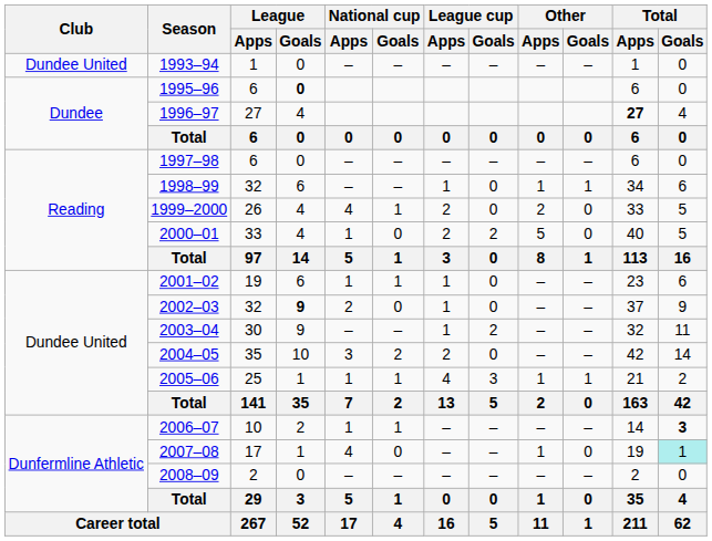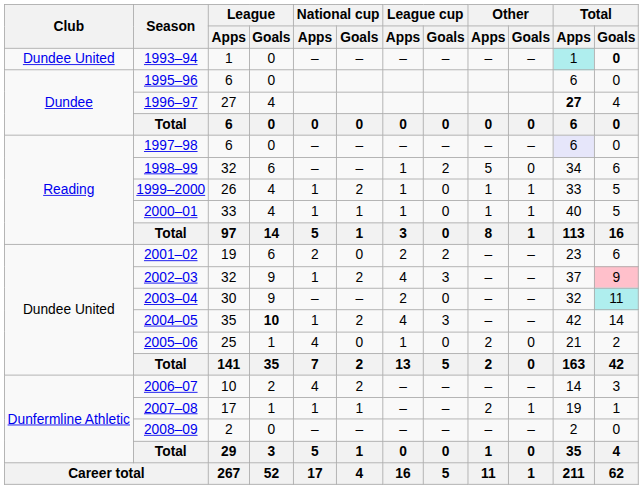 <table class="wikitable" style="text-align:center">
 <tr>
 <th rowspan="2">Club</th>
 <th rowspan="2">Season</th>
 <th colspan="2">League</th>
 <th colspan="2">National cup</th>
 <th colspan="2">League cup</th>
 <th colspan="2">Other</th>
 <th colspan="2">Total</th>
 </tr>
 <tr>
 <th>Apps</th>
 <th>Goals</th>
 <th>Apps</th>
 <th>Goals</th>
 <th>Apps</th>
 <th>Goals</th>
 <th>Apps</th>
 <th>Goals</th>
 <th>Apps</th>
 <th>Goals</th>
 </tr>
 <tr>
 <td><a href='#'>Dundee United</a></td>
 <td><a href='#'>1993–94</a></td>
 <td>1</td>
 <td>0</td>
 <td>–</td>
 <td>–</td>
 <td>–</td>
 <td>–</td>
 <td>–</td>
 <td>–</td>
-<td>1</td>
-<td>0</td>
+<td style="background: paleturquoise;">1</td>
+<td><strong>0</strong></td>
 </tr>
 <tr>
 <td rowspan="3"><a href='#'>Dundee</a></td>
 <td><a href='#'>1995–96</a></td>
 <td>6</td>
-<td><strong>0</strong></td>
+<td>0</td>
 <td></td>
 <td></td>
 <td></td>
 <td></td>
 <td></td>
 <td></td>
 <td>6</td>
 <td>0</td>
 </tr>
 <tr>
 <td><a href='#'>1996–97</a></td>
 <td>27</td>
 <td>4</td>
 <td></td>
 <td></td>
 <td></td>
 <td></td>
 <td></td>
 <td></td>
 <td><strong>27</strong></td>
 <td>4</td>
 </tr>
 <tr>
 <th>Total</th>
 <th>6</th>
 <th>0</th>
 <th>0</th>
 <th>0</th>
 <th>0</th>
 <th>0</th>
 <th>0</th>
 <th>0</th>
 <th>6</th>
 <th>0</th>
 </tr>
 <tr>
 <td rowspan="5"><a href='#'>Reading</a></td>
 <td><a href='#'>1997–98</a></td>
 <td>6</td>
 <td>0</td>
 <td>–</td>
 <td>–</td>
 <td>–</td>
 <td>–</td>
 <td>–</td>
 <td>–</td>
-<td>6</td>
+<td style="background: lavender;">6</td>
 <td>0</td>
 </tr>
 <tr>
 <td><a href='#'>1998–99</a></td>
 <td>32</td>
 <td>6</td>
 <td>–</td>
 <td>–</td>
 <td>1</td>
+<td>2</td>
+<td>5</td>
 <td>0</td>
-<td>1</td>
-<td>1</td>
 <td>34</td>
 <td>6</td>
 </tr>
 <tr>
 <td><a href='#'>1999–2000</a></td>
 <td>26</td>
 <td>4</td>
-<td>4</td>
 <td>1</td>
 <td>2</td>
+<td>1</td>
 <td>0</td>
-<td>2</td>
-<td>0</td>
+<td>1</td>
+<td>1</td>
 <td>33</td>
 <td>5</td>
 </tr>
 <tr>
 <td><a href='#'>2000–01</a></td>
 <td>33</td>
 <td>4</td>
 <td>1</td>
+<td>1</td>
+<td>1</td>
 <td>0</td>
-<td>2</td>
-<td>2</td>
-<td>5</td>
-<td>0</td>
+<td>1</td>
+<td>1</td>
 <td>40</td>
 <td>5</td>
 </tr>
 <tr>
 <th>Total</th>
 <th>97</th>
 <th>14</th>
 <th>5</th>
 <th>1</th>
 <th>3</th>
 <th>0</th>
 <th>8</th>
 <th>1</th>
 <th>113</th>
 <th>16</th>
 </tr>
 <tr>
 <td rowspan="6">Dundee United</td>
 <td><a href='#'>2001–02</a></td>
 <td>19</td>
 <td>6</td>
-<td>1</td>
-<td>1</td>
-<td>1</td>
+<td>2</td>
 <td>0</td>
+<td>2</td>
+<td>2</td>
 <td>–</td>
 <td>–</td>
 <td>23</td>
 <td>6</td>
 </tr>
 <tr>
 <td><a href='#'>2002–03</a></td>
 <td>32</td>
-<td><strong>9</strong></td>
+<td>9</td>
+<td>1</td>
 <td>2</td>
-<td>0</td>
-<td>1</td>
-<td>0</td>
+<td>4</td>
+<td>3</td>
 <td>–</td>
 <td>–</td>
 <td>37</td>
-<td>9</td>
+<td style="background: pink;">9</td>
 </tr>
 <tr>
 <td><a href='#'>2003–04</a></td>
 <td>30</td>
 <td>9</td>
 <td>–</td>
 <td>–</td>
-<td>1</td>
 <td>2</td>
+<td>0</td>
 <td>–</td>
 <td>–</td>
 <td>32</td>
-<td>11</td>
+<td style="background: paleturquoise;">11</td>
 </tr>
 <tr>
 <td><a href='#'>2004–05</a></td>
 <td>35</td>
-<td>10</td>
+<td><strong>10</strong></td>
+<td>1</td>
+<td>2</td>
+<td>4</td>
 <td>3</td>
-<td>2</td>
-<td>2</td>
-<td>0</td>
 <td>–</td>
 <td>–</td>
 <td>42</td>
 <td>14</td>
 </tr>
 <tr>
 <td><a href='#'>2005–06</a></td>
 <td>25</td>
 <td>1</td>
+<td>4</td>
+<td>0</td>
 <td>1</td>
-<td>1</td>
-<td>4</td>
-<td>3</td>
-<td>1</td>
-<td>1</td>
+<td>0</td>
+<td>2</td>
+<td>0</td>
 <td>21</td>
 <td>2</td>
 </tr>
 <tr>
 <th>Total</th>
 <th>141</th>
 <th>35</th>
 <th>7</th>
 <th>2</th>
 <th>13</th>
 <th>5</th>
 <th>2</th>
 <th>0</th>
 <th>163</th>
 <th>42</th>
 </tr>
 <tr>
 <td rowspan="4"><a href='#'>Dunfermline Athletic</a></td>
 <td><a href='#'>2006–07</a></td>
 <td>10</td>
 <td>2</td>
-<td>1</td>
-<td>1</td>
+<td>4</td>
+<td>2</td>
 <td>–</td>
 <td>–</td>
 <td>–</td>
 <td>–</td>
 <td>14</td>
-<td><strong>3</strong></td>
+<td>3</td>
 </tr>
 <tr>
 <td><a href='#'>2007–08</a></td>
 <td>17</td>
 <td>1</td>
-<td>4</td>
-<td>0</td>
+<td>1</td>
+<td>1</td>
 <td>–</td>
 <td>–</td>
+<td>2</td>
 <td>1</td>
-<td>0</td>
 <td>19</td>
-<td style="background: paleturquoise;">1</td>
+<td>1</td>
 </tr>
 <tr>
 <td><a href='#'>2008–09</a></td>
 <td>2</td>
 <td>0</td>
 <td>–</td>
 <td>–</td>
 <td>–</td>
 <td>–</td>
 <td>–</td>
 <td>–</td>
 <td>2</td>
 <td>0</td>
 </tr>
 <tr>
 <th>Total</th>
 <th>29</th>
 <th>3</th>
 <th>5</th>
 <th>1</th>
 <th>0</th>
 <th>0</th>
 <th>1</th>
 <th>0</th>
 <th>35</th>
 <th>4</th>
 </tr>
 <tr>
 <th colspan="2">Career total</th>
 <th>267</th>
 <th>52</th>
 <th>17</th>
 <th>4</th>
 <th>16</th>
 <th>5</th>
 <th>11</th>
 <th>1</th>
 <th>211</th>
 <th>62</th>
 </tr>
 </table>
